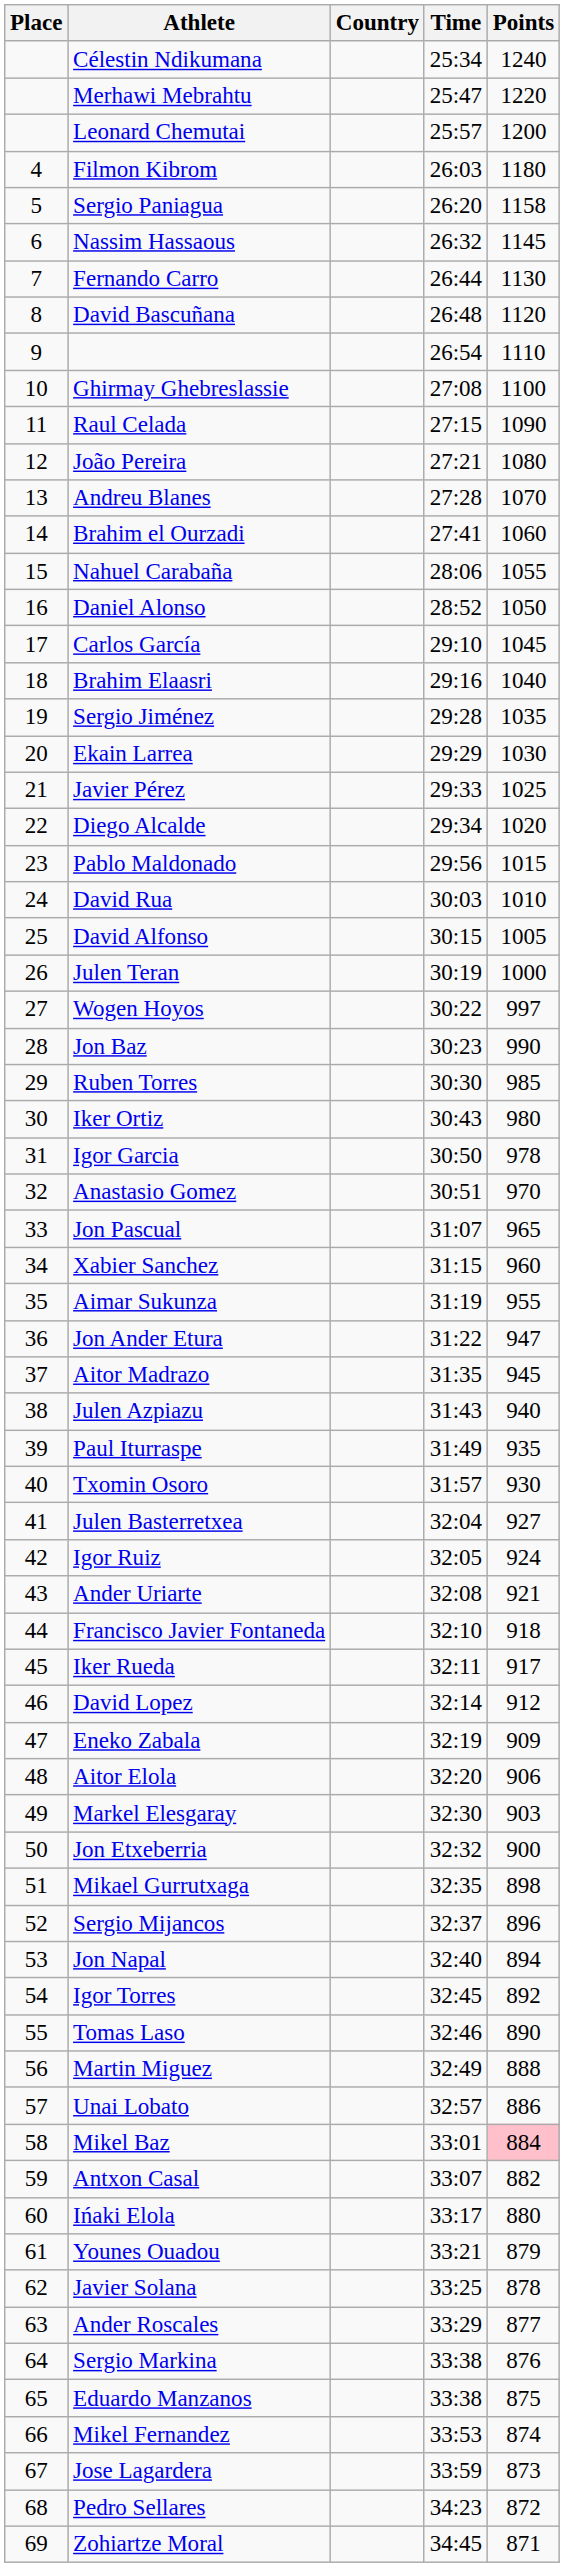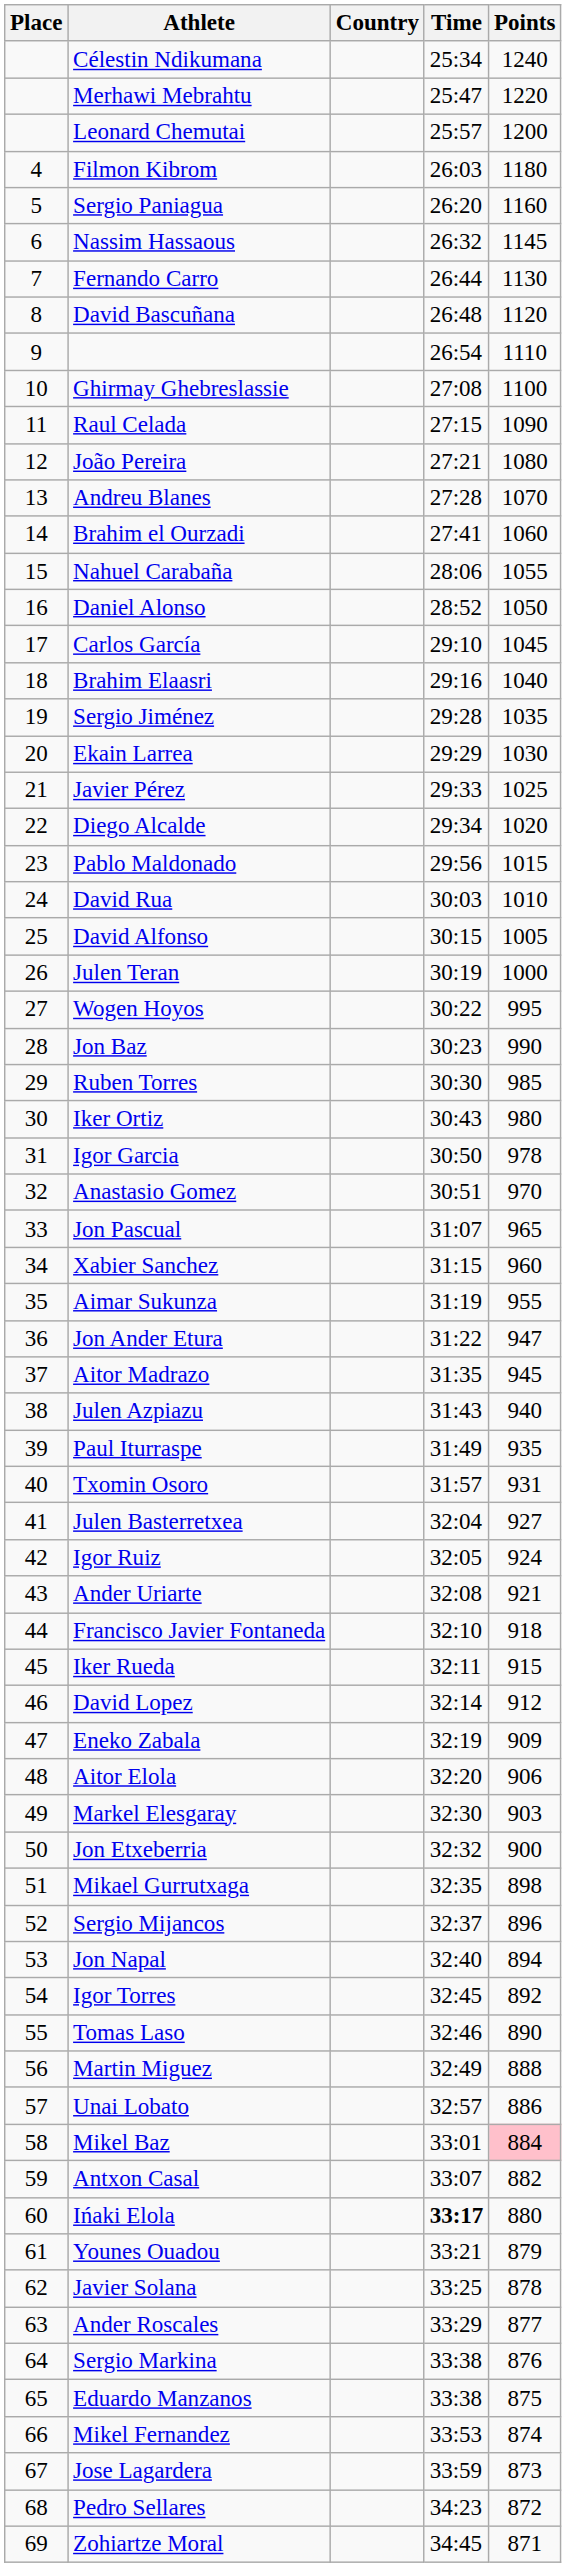 <table class="wikitable">
 <tr>
 <th>Place</th>
 <th>Athlete</th>
 <th>Country</th>
 <th>Time</th>
 <th>Points</th>
 </tr>
 <tr>
 <td align=center></td>
 <td><a href='#'>Célestin Ndikumana</a></td>
 <td></td>
 <td>25:34</td>
 <td align=center>1240</td>
 </tr>
 <tr>
 <td align=center></td>
 <td><a href='#'>Merhawi Mebrahtu</a></td>
 <td></td>
 <td>25:47</td>
 <td align=center>1220</td>
 </tr>
 <tr>
 <td align=center></td>
 <td><a href='#'>Leonard Chemutai</a></td>
 <td></td>
 <td>25:57</td>
 <td align=center>1200</td>
 </tr>
 <tr>
 <td align=center>4</td>
 <td><a href='#'>Filmon Kibrom</a></td>
 <td></td>
 <td>26:03</td>
 <td align=center>1180</td>
 </tr>
 <tr>
 <td align=center>5</td>
 <td><a href='#'>Sergio Paniagua</a></td>
 <td></td>
 <td>26:20</td>
-<td align=center>1158</td>
+<td align=center>1160</td>
 </tr>
 <tr>
 <td align=center>6</td>
 <td><a href='#'>Nassim Hassaous</a></td>
 <td></td>
 <td>26:32</td>
 <td align=center>1145</td>
 </tr>
 <tr>
 <td align=center>7</td>
 <td><a href='#'>Fernando Carro</a></td>
 <td></td>
 <td>26:44</td>
 <td align=center>1130</td>
 </tr>
 <tr>
 <td align=center>8</td>
 <td><a href='#'>David Bascuñana</a></td>
 <td></td>
 <td>26:48</td>
 <td align=center>1120</td>
 </tr>
 <tr>
 <td align=center>9</td>
 <td></td>
 <td></td>
 <td>26:54</td>
 <td align=center>1110</td>
 </tr>
 <tr>
 <td align=center>10</td>
 <td><a href='#'>Ghirmay Ghebreslassie</a></td>
 <td></td>
 <td>27:08</td>
 <td align=center>1100</td>
 </tr>
 <tr>
 <td align=center>11</td>
 <td><a href='#'>Raul Celada</a></td>
 <td></td>
 <td>27:15</td>
 <td align=center>1090</td>
 </tr>
 <tr>
 <td align=center>12</td>
 <td><a href='#'>João Pereira</a></td>
 <td></td>
 <td>27:21</td>
 <td align=center>1080</td>
 </tr>
 <tr>
 <td align=center>13</td>
 <td><a href='#'>Andreu Blanes</a></td>
 <td></td>
 <td>27:28</td>
 <td align=center>1070</td>
 </tr>
 <tr>
 <td align=center>14</td>
 <td><a href='#'>Brahim el Ourzadi</a></td>
 <td></td>
 <td>27:41</td>
 <td align=center>1060</td>
 </tr>
 <tr>
 <td align=center>15</td>
 <td><a href='#'>Nahuel Carabaña</a></td>
 <td></td>
 <td>28:06</td>
 <td align=center>1055</td>
 </tr>
 <tr>
 <td align=center>16</td>
 <td><a href='#'>Daniel Alonso</a></td>
 <td></td>
 <td>28:52</td>
 <td align=center>1050</td>
 </tr>
 <tr>
 <td align=center>17</td>
 <td><a href='#'>Carlos García</a></td>
 <td></td>
 <td>29:10</td>
 <td align=center>1045</td>
 </tr>
 <tr>
 <td align=center>18</td>
 <td><a href='#'>Brahim Elaasri</a></td>
 <td></td>
 <td>29:16</td>
 <td align=center>1040</td>
 </tr>
 <tr>
 <td align=center>19</td>
 <td><a href='#'>Sergio Jiménez</a></td>
 <td></td>
 <td>29:28</td>
 <td align=center>1035</td>
 </tr>
 <tr>
 <td align=center>20</td>
 <td><a href='#'>Ekain Larrea</a></td>
 <td></td>
 <td>29:29</td>
 <td align=center>1030</td>
 </tr>
 <tr>
 <td align=center>21</td>
 <td><a href='#'>Javier Pérez</a></td>
 <td></td>
 <td>29:33</td>
 <td align=center>1025</td>
 </tr>
 <tr>
 <td align=center>22</td>
 <td><a href='#'>Diego Alcalde</a></td>
 <td></td>
 <td>29:34</td>
 <td align=center>1020</td>
 </tr>
 <tr>
 <td align=center>23</td>
 <td><a href='#'>Pablo Maldonado</a></td>
 <td></td>
 <td>29:56</td>
 <td align=center>1015</td>
 </tr>
 <tr>
 <td align=center>24</td>
 <td><a href='#'>David Rua</a></td>
 <td></td>
 <td>30:03</td>
 <td align=center>1010</td>
 </tr>
 <tr>
 <td align=center>25</td>
 <td><a href='#'>David Alfonso</a></td>
 <td></td>
 <td>30:15</td>
 <td align=center>1005</td>
 </tr>
 <tr>
 <td align=center>26</td>
 <td><a href='#'>Julen Teran</a></td>
 <td></td>
 <td>30:19</td>
 <td align=center>1000</td>
 </tr>
 <tr>
 <td align=center>27</td>
 <td><a href='#'>Wogen Hoyos</a></td>
 <td></td>
 <td>30:22</td>
-<td align=center>997</td>
+<td align=center>995</td>
 </tr>
 <tr>
 <td align=center>28</td>
 <td><a href='#'>Jon Baz</a></td>
 <td></td>
 <td>30:23</td>
 <td align=center>990</td>
 </tr>
 <tr>
 <td align=center>29</td>
 <td><a href='#'>Ruben Torres</a></td>
 <td></td>
 <td>30:30</td>
 <td align=center>985</td>
 </tr>
 <tr>
 <td align=center>30</td>
 <td><a href='#'>Iker Ortiz</a></td>
 <td></td>
 <td>30:43</td>
 <td align=center>980</td>
 </tr>
 <tr>
 <td align=center>31</td>
 <td><a href='#'>Igor Garcia</a></td>
 <td></td>
 <td>30:50</td>
 <td align=center>978</td>
 </tr>
 <tr>
 <td align=center>32</td>
 <td><a href='#'>Anastasio Gomez</a></td>
 <td></td>
 <td>30:51</td>
 <td align=center>970</td>
 </tr>
 <tr>
 <td align=center>33</td>
 <td><a href='#'>Jon Pascual</a></td>
 <td></td>
 <td>31:07</td>
 <td align=center>965</td>
 </tr>
 <tr>
 <td align=center>34</td>
 <td><a href='#'>Xabier Sanchez</a></td>
 <td></td>
 <td>31:15</td>
 <td align=center>960</td>
 </tr>
 <tr>
 <td align=center>35</td>
 <td><a href='#'>Aimar Sukunza</a></td>
 <td></td>
 <td>31:19</td>
 <td align=center>955</td>
 </tr>
 <tr>
 <td align=center>36</td>
 <td><a href='#'>Jon Ander Etura</a></td>
 <td></td>
 <td>31:22</td>
 <td align=center>947</td>
 </tr>
 <tr>
 <td align=center>37</td>
 <td><a href='#'>Aitor Madrazo</a></td>
 <td></td>
 <td>31:35</td>
 <td align=center>945</td>
 </tr>
 <tr>
 <td align=center>38</td>
 <td><a href='#'>Julen Azpiazu</a></td>
 <td></td>
 <td>31:43</td>
 <td align=center>940</td>
 </tr>
 <tr>
 <td align=center>39</td>
 <td><a href='#'>Paul Iturraspe</a></td>
 <td></td>
 <td>31:49</td>
 <td align=center>935</td>
 </tr>
 <tr>
 <td align=center>40</td>
 <td><a href='#'>Txomin Osoro</a></td>
 <td></td>
 <td>31:57</td>
-<td align=center>930</td>
+<td align=center>931</td>
 </tr>
 <tr>
 <td align=center>41</td>
 <td><a href='#'>Julen Basterretxea</a></td>
 <td></td>
 <td>32:04</td>
 <td align=center>927</td>
 </tr>
 <tr>
 <td align=center>42</td>
 <td><a href='#'>Igor Ruiz</a></td>
 <td></td>
 <td>32:05</td>
 <td align=center>924</td>
 </tr>
 <tr>
 <td align=center>43</td>
 <td><a href='#'>Ander Uriarte</a></td>
 <td></td>
 <td>32:08</td>
 <td align=center>921</td>
 </tr>
 <tr>
 <td align=center>44</td>
 <td><a href='#'>Francisco Javier Fontaneda</a></td>
 <td></td>
 <td>32:10</td>
 <td align=center>918</td>
 </tr>
 <tr>
 <td align=center>45</td>
 <td><a href='#'>Iker Rueda</a></td>
 <td></td>
 <td>32:11</td>
-<td align=center>917</td>
+<td align=center>915</td>
 </tr>
 <tr>
 <td align=center>46</td>
 <td><a href='#'>David Lopez</a></td>
 <td></td>
 <td>32:14</td>
 <td align=center>912</td>
 </tr>
 <tr>
 <td align=center>47</td>
 <td><a href='#'>Eneko Zabala</a></td>
 <td></td>
 <td>32:19</td>
 <td align=center>909</td>
 </tr>
 <tr>
 <td align=center>48</td>
 <td><a href='#'>Aitor Elola</a></td>
 <td></td>
 <td>32:20</td>
 <td align=center>906</td>
 </tr>
 <tr>
 <td align=center>49</td>
 <td><a href='#'>Markel Elesgaray</a></td>
 <td></td>
 <td>32:30</td>
 <td align=center>903</td>
 </tr>
 <tr>
 <td align=center>50</td>
 <td><a href='#'>Jon Etxeberria</a></td>
 <td></td>
 <td>32:32</td>
 <td align=center>900</td>
 </tr>
 <tr>
 <td align=center>51</td>
 <td><a href='#'>Mikael Gurrutxaga</a></td>
 <td></td>
 <td>32:35</td>
 <td align=center>898</td>
 </tr>
 <tr>
 <td align=center>52</td>
 <td><a href='#'>Sergio Mijancos</a></td>
 <td></td>
 <td>32:37</td>
 <td align=center>896</td>
 </tr>
 <tr>
 <td align=center>53</td>
 <td><a href='#'>Jon Napal</a></td>
 <td></td>
 <td>32:40</td>
 <td align=center>894</td>
 </tr>
 <tr>
 <td align=center>54</td>
 <td><a href='#'>Igor Torres</a></td>
 <td></td>
 <td>32:45</td>
 <td align=center>892</td>
 </tr>
 <tr>
 <td align=center>55</td>
 <td><a href='#'>Tomas Laso</a></td>
 <td></td>
 <td>32:46</td>
 <td align=center>890</td>
 </tr>
 <tr>
 <td align=center>56</td>
 <td><a href='#'>Martin Miguez</a></td>
 <td></td>
 <td>32:49</td>
 <td align=center>888</td>
 </tr>
 <tr>
 <td align=center>57</td>
 <td><a href='#'>Unai Lobato</a></td>
 <td></td>
 <td>32:57</td>
 <td align=center>886</td>
 </tr>
 <tr>
 <td align=center>58</td>
 <td><a href='#'>Mikel Baz</a></td>
 <td></td>
 <td>33:01</td>
 <td align=center style="background: pink;">884</td>
 </tr>
 <tr>
 <td align=center>59</td>
 <td><a href='#'>Antxon Casal</a></td>
 <td></td>
 <td>33:07</td>
 <td align=center>882</td>
 </tr>
 <tr>
 <td align=center>60</td>
 <td><a href='#'>Ińaki Elola</a></td>
 <td></td>
-<td>33:17</td>
+<td><strong>33:17</strong></td>
 <td align=center>880</td>
 </tr>
 <tr>
 <td align=center>61</td>
 <td><a href='#'>Younes Ouadou</a></td>
 <td></td>
 <td>33:21</td>
 <td align=center>879</td>
 </tr>
 <tr>
 <td align=center>62</td>
 <td><a href='#'>Javier Solana</a></td>
 <td></td>
 <td>33:25</td>
 <td align=center>878</td>
 </tr>
 <tr>
 <td align=center>63</td>
 <td><a href='#'>Ander Roscales</a></td>
 <td></td>
 <td>33:29</td>
 <td align=center>877</td>
 </tr>
 <tr>
 <td align=center>64</td>
 <td><a href='#'>Sergio Markina</a></td>
 <td></td>
 <td>33:38</td>
 <td align=center>876</td>
 </tr>
 <tr>
 <td align=center>65</td>
 <td><a href='#'>Eduardo Manzanos</a></td>
 <td></td>
 <td>33:38</td>
 <td align=center>875</td>
 </tr>
 <tr>
 <td align=center>66</td>
 <td><a href='#'>Mikel Fernandez</a></td>
 <td></td>
 <td>33:53</td>
 <td align=center>874</td>
 </tr>
 <tr>
 <td align=center>67</td>
 <td><a href='#'>Jose Lagardera</a></td>
 <td></td>
 <td>33:59</td>
 <td align=center>873</td>
 </tr>
 <tr>
 <td align=center>68</td>
 <td><a href='#'>Pedro Sellares</a></td>
 <td></td>
 <td>34:23</td>
 <td align=center>872</td>
 </tr>
 <tr>
 <td align=center>69</td>
 <td><a href='#'>Zohiartze Moral</a></td>
 <td></td>
 <td>34:45</td>
 <td align=center>871</td>
 </tr>
 </table>
